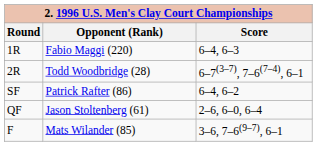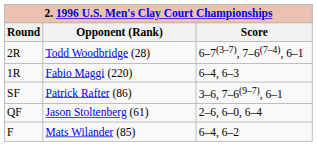 <table class=wikitable style=font-size:97%>
 <tr>
 <td colspan=3 align=center bgcolor=#ebc2af><strong>2. <a href='#'>1996 U.S. Men's Clay Court Championships</a></strong></td>
 </tr>
 <tr>
 <th>Round</th>
 <th width=200>Opponent (Rank)</th>
 <th width=150>Score</th>
 </tr>
 <tr>
+<td>2R</td>
+<td> <a href='#'>Todd Woodbridge</a> (28)</td>
+<td>6–7<sup>(3–7)</sup>, 7–6<sup>(7–4)</sup>, 6–1</td>
+</tr>
+<tr>
 <td>1R</td>
 <td> <a href='#'>Fabio Maggi</a> (220)</td>
 <td>6–4, 6–3</td>
 </tr>
 <tr>
-<td>2R</td>
-<td> <a href='#'>Todd Woodbridge</a> (28)</td>
-<td>6–7<sup>(3–7)</sup>, 7–6<sup>(7–4)</sup>, 6–1</td>
-</tr>
-<tr>
 <td>SF</td>
 <td> <a href='#'>Patrick Rafter</a> (86)</td>
-<td>6–4, 6–2</td>
+<td>3–6, 7–6<sup>(9–7)</sup>, 6–1</td>
 </tr>
 <tr>
 <td>QF</td>
 <td> <a href='#'>Jason Stoltenberg</a> (61)</td>
 <td>2–6, 6–0, 6–4</td>
 </tr>
 <tr>
 <td>F</td>
 <td> <a href='#'>Mats Wilander</a> (85)</td>
-<td>3–6, 7–6<sup>(9–7)</sup>, 6–1</td>
+<td>6–4, 6–2</td>
 </tr>
 </table>
